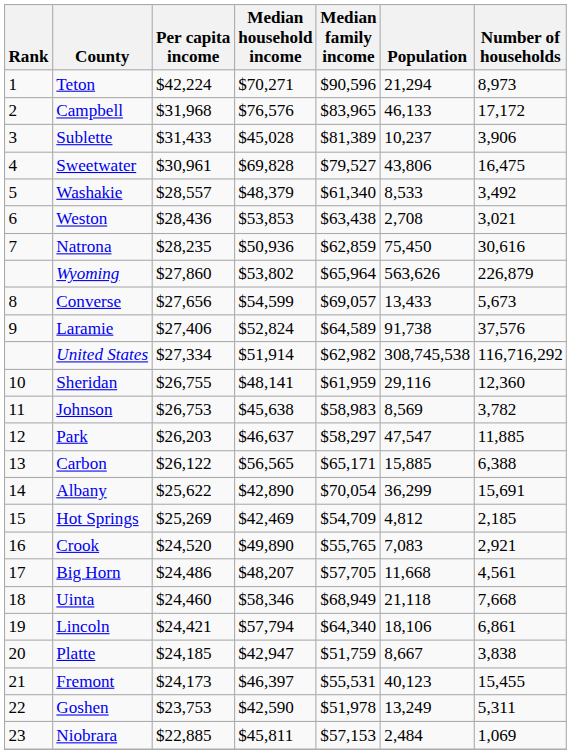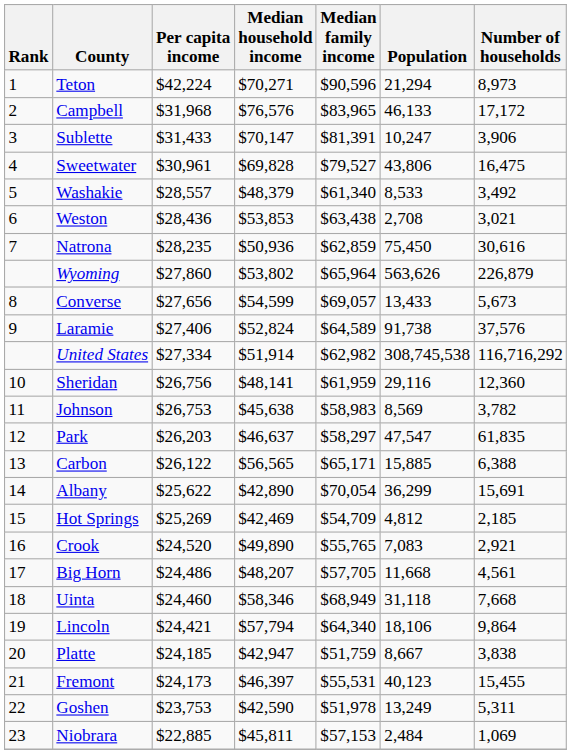 <table class="wikitable sortable">
 <tr valign=bottom>
 <th>Rank</th>
 <th>County</th>
 <th>Per capita<br>income</th>
 <th>Median<br>household<br>income</th>
 <th>Median<br>family<br>income</th>
 <th>Population</th>
 <th>Number of<br>households</th>
 </tr>
 <tr>
 <td>1</td>
 <td><a href='#'>Teton</a></td>
 <td>$42,224</td>
 <td>$70,271</td>
 <td>$90,596</td>
 <td>21,294</td>
 <td>8,973</td>
 </tr>
 <tr>
 <td>2</td>
 <td><a href='#'>Campbell</a></td>
 <td>$31,968</td>
 <td>$76,576</td>
 <td>$83,965</td>
 <td>46,133</td>
 <td>17,172</td>
 </tr>
 <tr>
 <td>3</td>
 <td><a href='#'>Sublette</a></td>
 <td>$31,433</td>
-<td>$45,028</td>
-<td>$81,389</td>
-<td>10,237</td>
+<td>$70,147</td>
+<td>$81,391</td>
+<td>10,247</td>
 <td>3,906</td>
 </tr>
 <tr>
 <td>4</td>
 <td><a href='#'>Sweetwater</a></td>
 <td>$30,961</td>
 <td>$69,828</td>
 <td>$79,527</td>
 <td>43,806</td>
 <td>16,475</td>
 </tr>
 <tr>
 <td>5</td>
 <td><a href='#'>Washakie</a></td>
 <td>$28,557</td>
 <td>$48,379</td>
 <td>$61,340</td>
 <td>8,533</td>
 <td>3,492</td>
 </tr>
 <tr>
 <td>6</td>
 <td><a href='#'>Weston</a></td>
 <td>$28,436</td>
 <td>$53,853</td>
 <td>$63,438</td>
 <td>2,708</td>
 <td>3,021</td>
 </tr>
 <tr>
 <td>7</td>
 <td><a href='#'>Natrona</a></td>
 <td>$28,235</td>
 <td>$50,936</td>
 <td>$62,859</td>
 <td>75,450</td>
 <td>30,616</td>
 </tr>
 <tr>
 <td></td>
 <td><em><a href='#'>Wyoming</a></em></td>
 <td>$27,860</td>
 <td>$53,802</td>
 <td>$65,964</td>
 <td>563,626</td>
 <td>226,879</td>
 </tr>
 <tr>
 <td>8</td>
 <td><a href='#'>Converse</a></td>
 <td>$27,656</td>
 <td>$54,599</td>
 <td>$69,057</td>
 <td>13,433</td>
 <td>5,673</td>
 </tr>
 <tr>
 <td>9</td>
 <td><a href='#'>Laramie</a></td>
 <td>$27,406</td>
 <td>$52,824</td>
 <td>$64,589</td>
 <td>91,738</td>
 <td>37,576</td>
 </tr>
 <tr>
 <td></td>
 <td><em><a href='#'>United States</a></em></td>
 <td>$27,334</td>
 <td>$51,914</td>
 <td>$62,982</td>
 <td>308,745,538</td>
 <td>116,716,292</td>
 </tr>
 <tr>
 <td>10</td>
 <td><a href='#'>Sheridan</a></td>
-<td>$26,755</td>
+<td>$26,756</td>
 <td>$48,141</td>
 <td>$61,959</td>
 <td>29,116</td>
 <td>12,360</td>
 </tr>
 <tr>
 <td>11</td>
 <td><a href='#'>Johnson</a></td>
 <td>$26,753</td>
 <td>$45,638</td>
 <td>$58,983</td>
 <td>8,569</td>
 <td>3,782</td>
 </tr>
 <tr>
 <td>12</td>
 <td><a href='#'>Park</a></td>
 <td>$26,203</td>
 <td>$46,637</td>
 <td>$58,297</td>
 <td>47,547</td>
-<td>11,885</td>
+<td>61,835</td>
 </tr>
 <tr>
 <td>13</td>
 <td><a href='#'>Carbon</a></td>
 <td>$26,122</td>
 <td>$56,565</td>
 <td>$65,171</td>
 <td>15,885</td>
 <td>6,388</td>
 </tr>
 <tr>
 <td>14</td>
 <td><a href='#'>Albany</a></td>
 <td>$25,622</td>
 <td>$42,890</td>
 <td>$70,054</td>
 <td>36,299</td>
 <td>15,691</td>
 </tr>
 <tr>
 <td>15</td>
 <td><a href='#'>Hot Springs</a></td>
 <td>$25,269</td>
 <td>$42,469</td>
 <td>$54,709</td>
 <td>4,812</td>
 <td>2,185</td>
 </tr>
 <tr>
 <td>16</td>
 <td><a href='#'>Crook</a></td>
 <td>$24,520</td>
 <td>$49,890</td>
 <td>$55,765</td>
 <td>7,083</td>
 <td>2,921</td>
 </tr>
 <tr>
 <td>17</td>
 <td><a href='#'>Big Horn</a></td>
 <td>$24,486</td>
 <td>$48,207</td>
 <td>$57,705</td>
 <td>11,668</td>
 <td>4,561</td>
 </tr>
 <tr>
 <td>18</td>
 <td><a href='#'>Uinta</a></td>
 <td>$24,460</td>
 <td>$58,346</td>
 <td>$68,949</td>
-<td>21,118</td>
+<td>31,118</td>
 <td>7,668</td>
 </tr>
 <tr>
 <td>19</td>
 <td><a href='#'>Lincoln</a></td>
 <td>$24,421</td>
 <td>$57,794</td>
 <td>$64,340</td>
 <td>18,106</td>
-<td>6,861</td>
+<td>9,864</td>
 </tr>
 <tr>
 <td>20</td>
 <td><a href='#'>Platte</a></td>
 <td>$24,185</td>
 <td>$42,947</td>
 <td>$51,759</td>
 <td>8,667</td>
 <td>3,838</td>
 </tr>
 <tr>
 <td>21</td>
 <td><a href='#'>Fremont</a></td>
 <td>$24,173</td>
 <td>$46,397</td>
 <td>$55,531</td>
 <td>40,123</td>
 <td>15,455</td>
 </tr>
 <tr>
 <td>22</td>
 <td><a href='#'>Goshen</a></td>
 <td>$23,753</td>
 <td>$42,590</td>
 <td>$51,978</td>
 <td>13,249</td>
 <td>5,311</td>
 </tr>
 <tr>
 <td>23</td>
 <td><a href='#'>Niobrara</a></td>
 <td>$22,885</td>
 <td>$45,811</td>
 <td>$57,153</td>
 <td>2,484</td>
 <td>1,069</td>
 </tr>
 <tr>
 </tr>
 </table>
